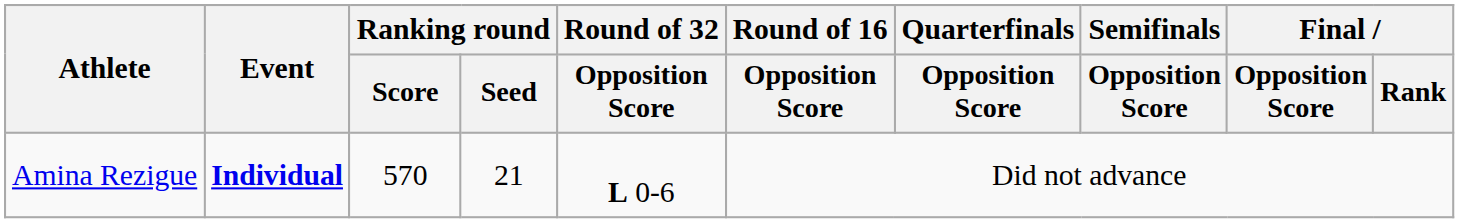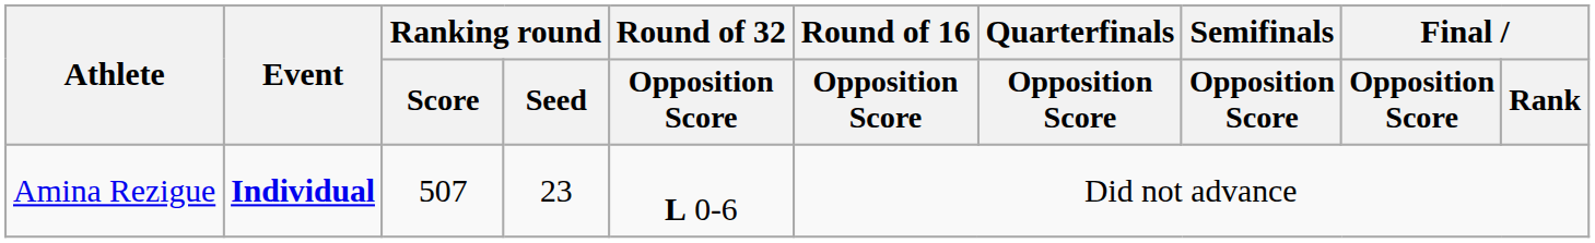 <table class="wikitable" style="font-size:90%">
 <tr>
 <th rowspan=2>Athlete</th>
 <th rowspan=2>Event</th>
 <th colspan=2>Ranking round</th>
 <th>Round of 32</th>
 <th>Round of 16</th>
 <th>Quarterfinals</th>
 <th>Semifinals</th>
 <th colspan=2>Final / </th>
 </tr>
 <tr style="font-size:95%">
 <th>Score</th>
 <th>Seed</th>
 <th>Opposition<br>Score</th>
 <th>Opposition<br>Score</th>
 <th>Opposition<br>Score</th>
 <th>Opposition<br>Score</th>
 <th>Opposition<br>Score</th>
 <th>Rank</th>
 </tr>
 <tr align=center>
 <td align=left><a href='#'>Amina Rezigue</a></td>
 <td align=left><strong><a href='#'>Individual</a></strong></td>
-<td>570</td>
-<td>21</td>
+<td>507</td>
+<td>23</td>
 <td><br><strong>L</strong> 0-6</td>
 <td colspan=5>Did not advance</td>
 </tr>
 </table>
